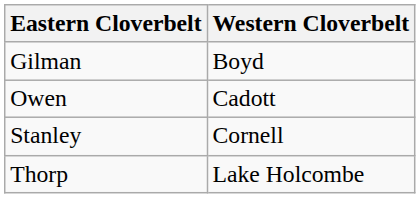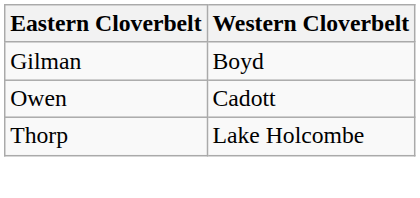 <table class="wikitable">
 <tr>
 <th>Eastern Cloverbelt</th>
 <th>Western Cloverbelt</th>
 </tr>
 <tr>
 <td>Gilman</td>
 <td>Boyd</td>
 </tr>
 <tr>
 <td>Owen</td>
 <td>Cadott</td>
 </tr>
 <tr>
-<td>Stanley</td>
-<td>Cornell</td>
-</tr>
-<tr>
 <td>Thorp</td>
 <td>Lake Holcombe</td>
 </tr>
 </table>
